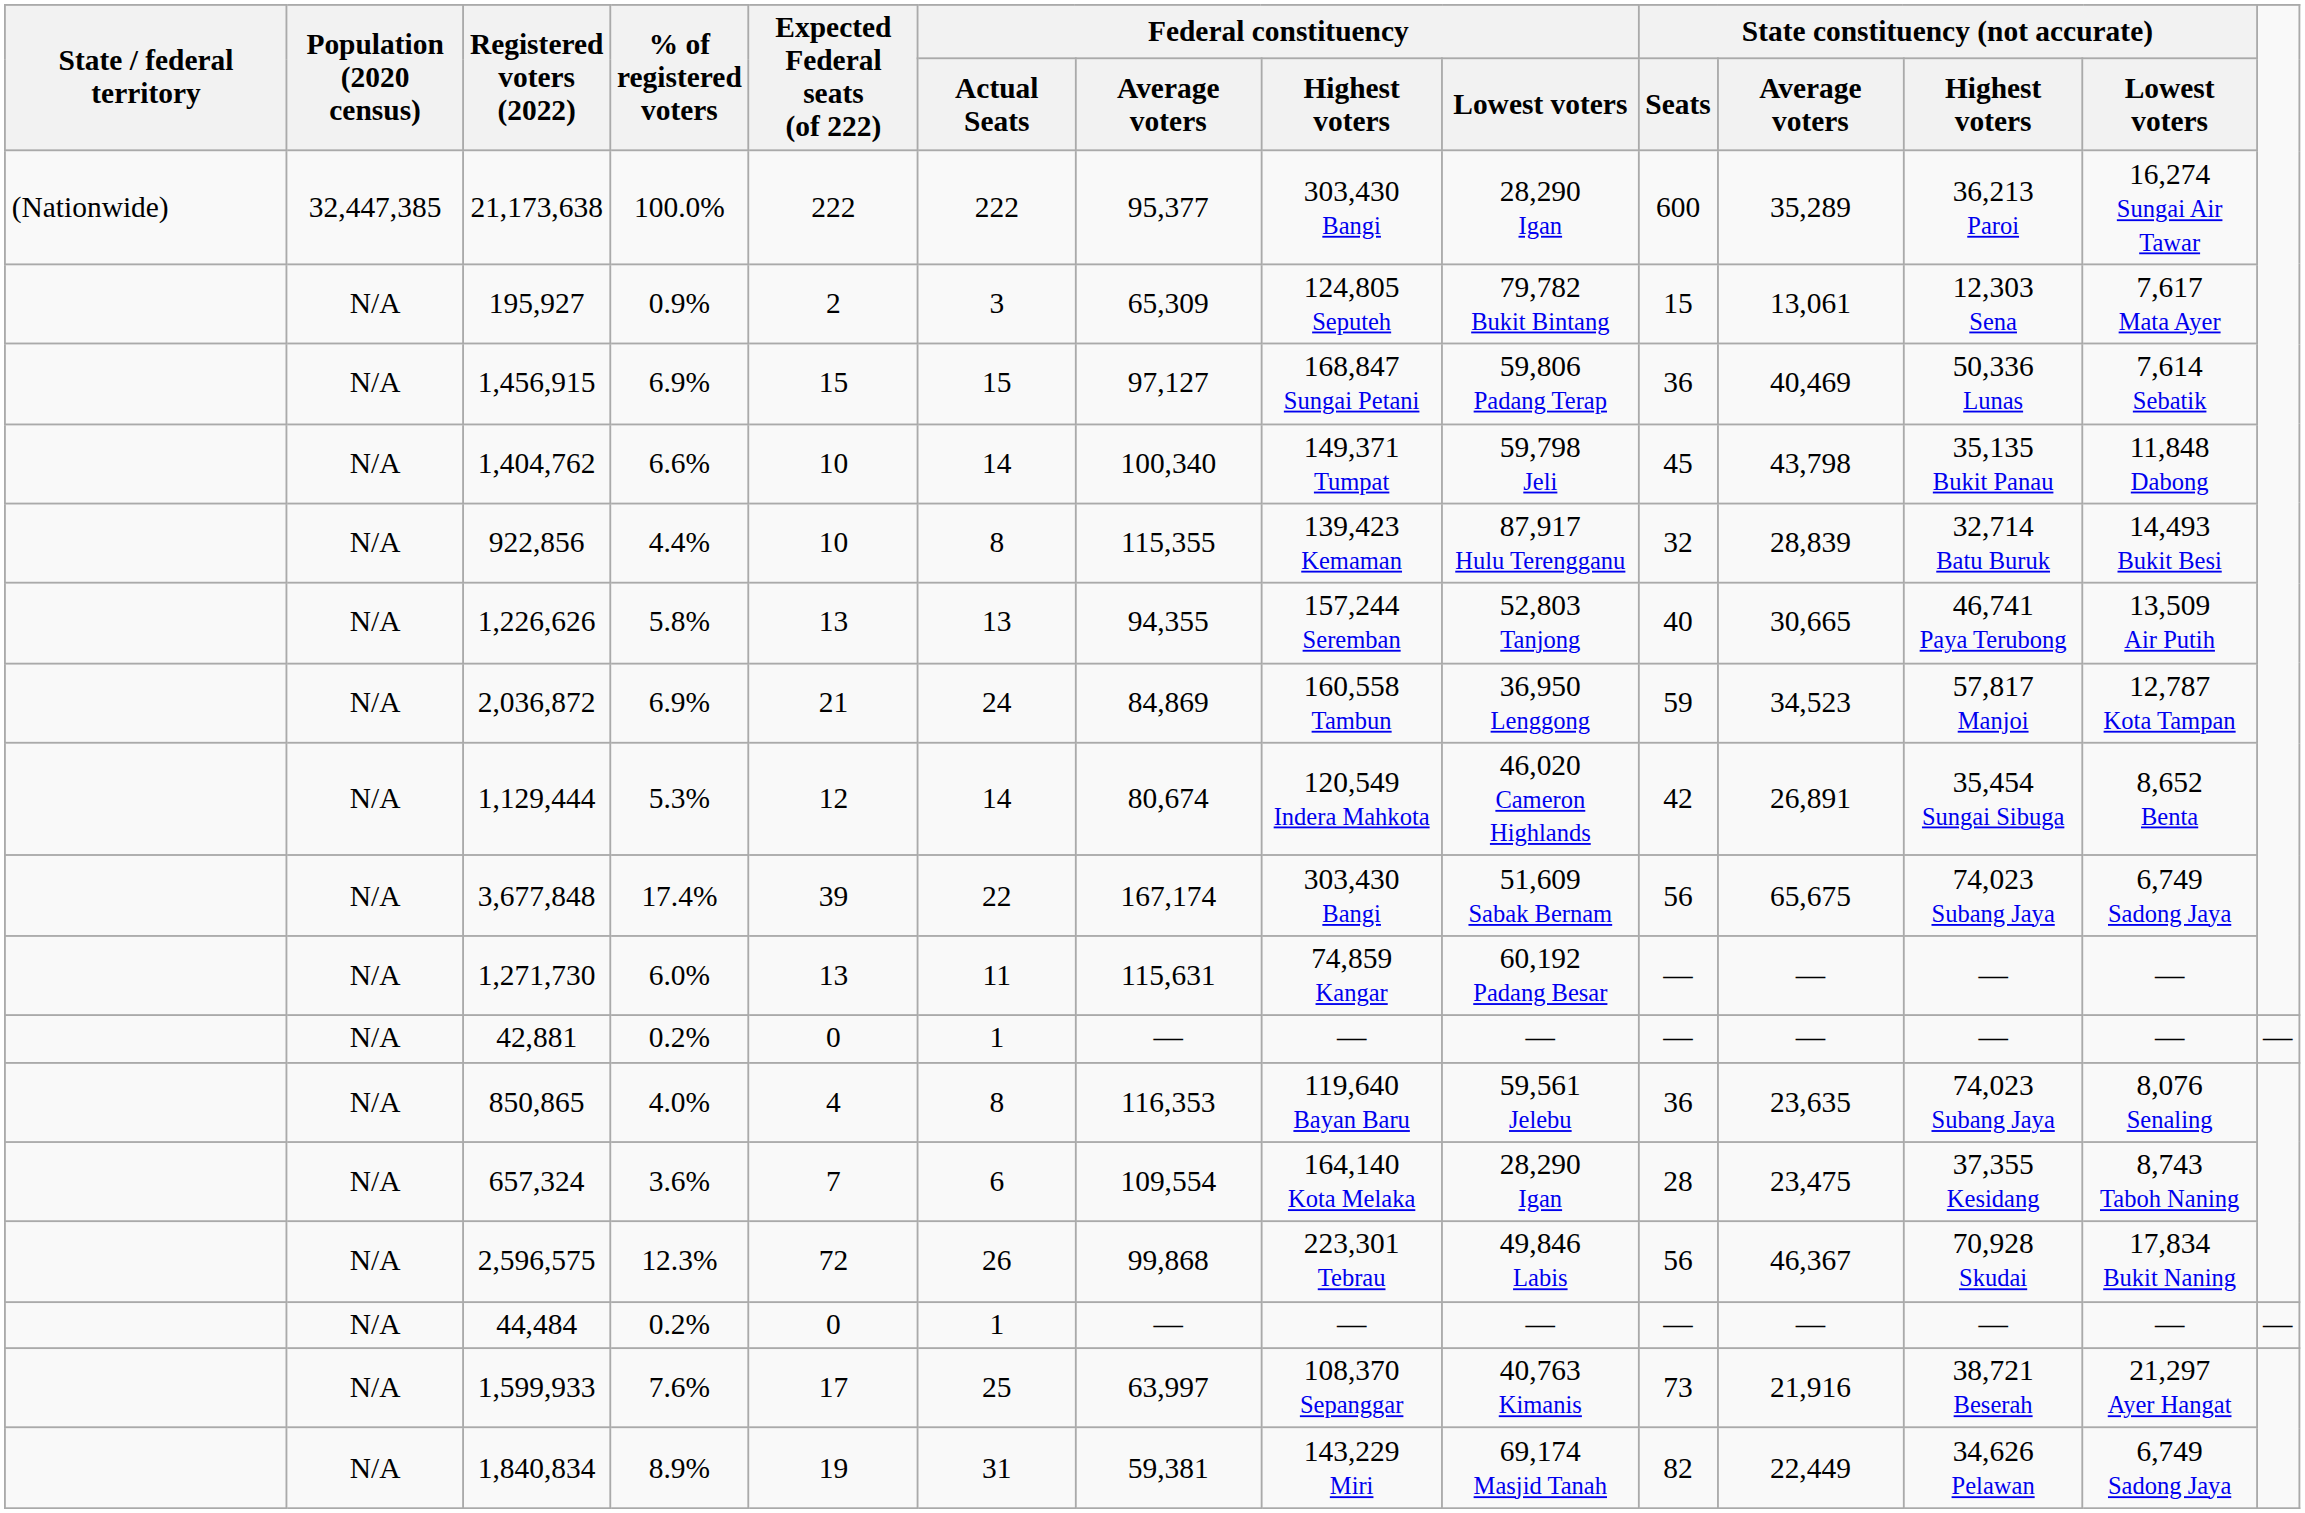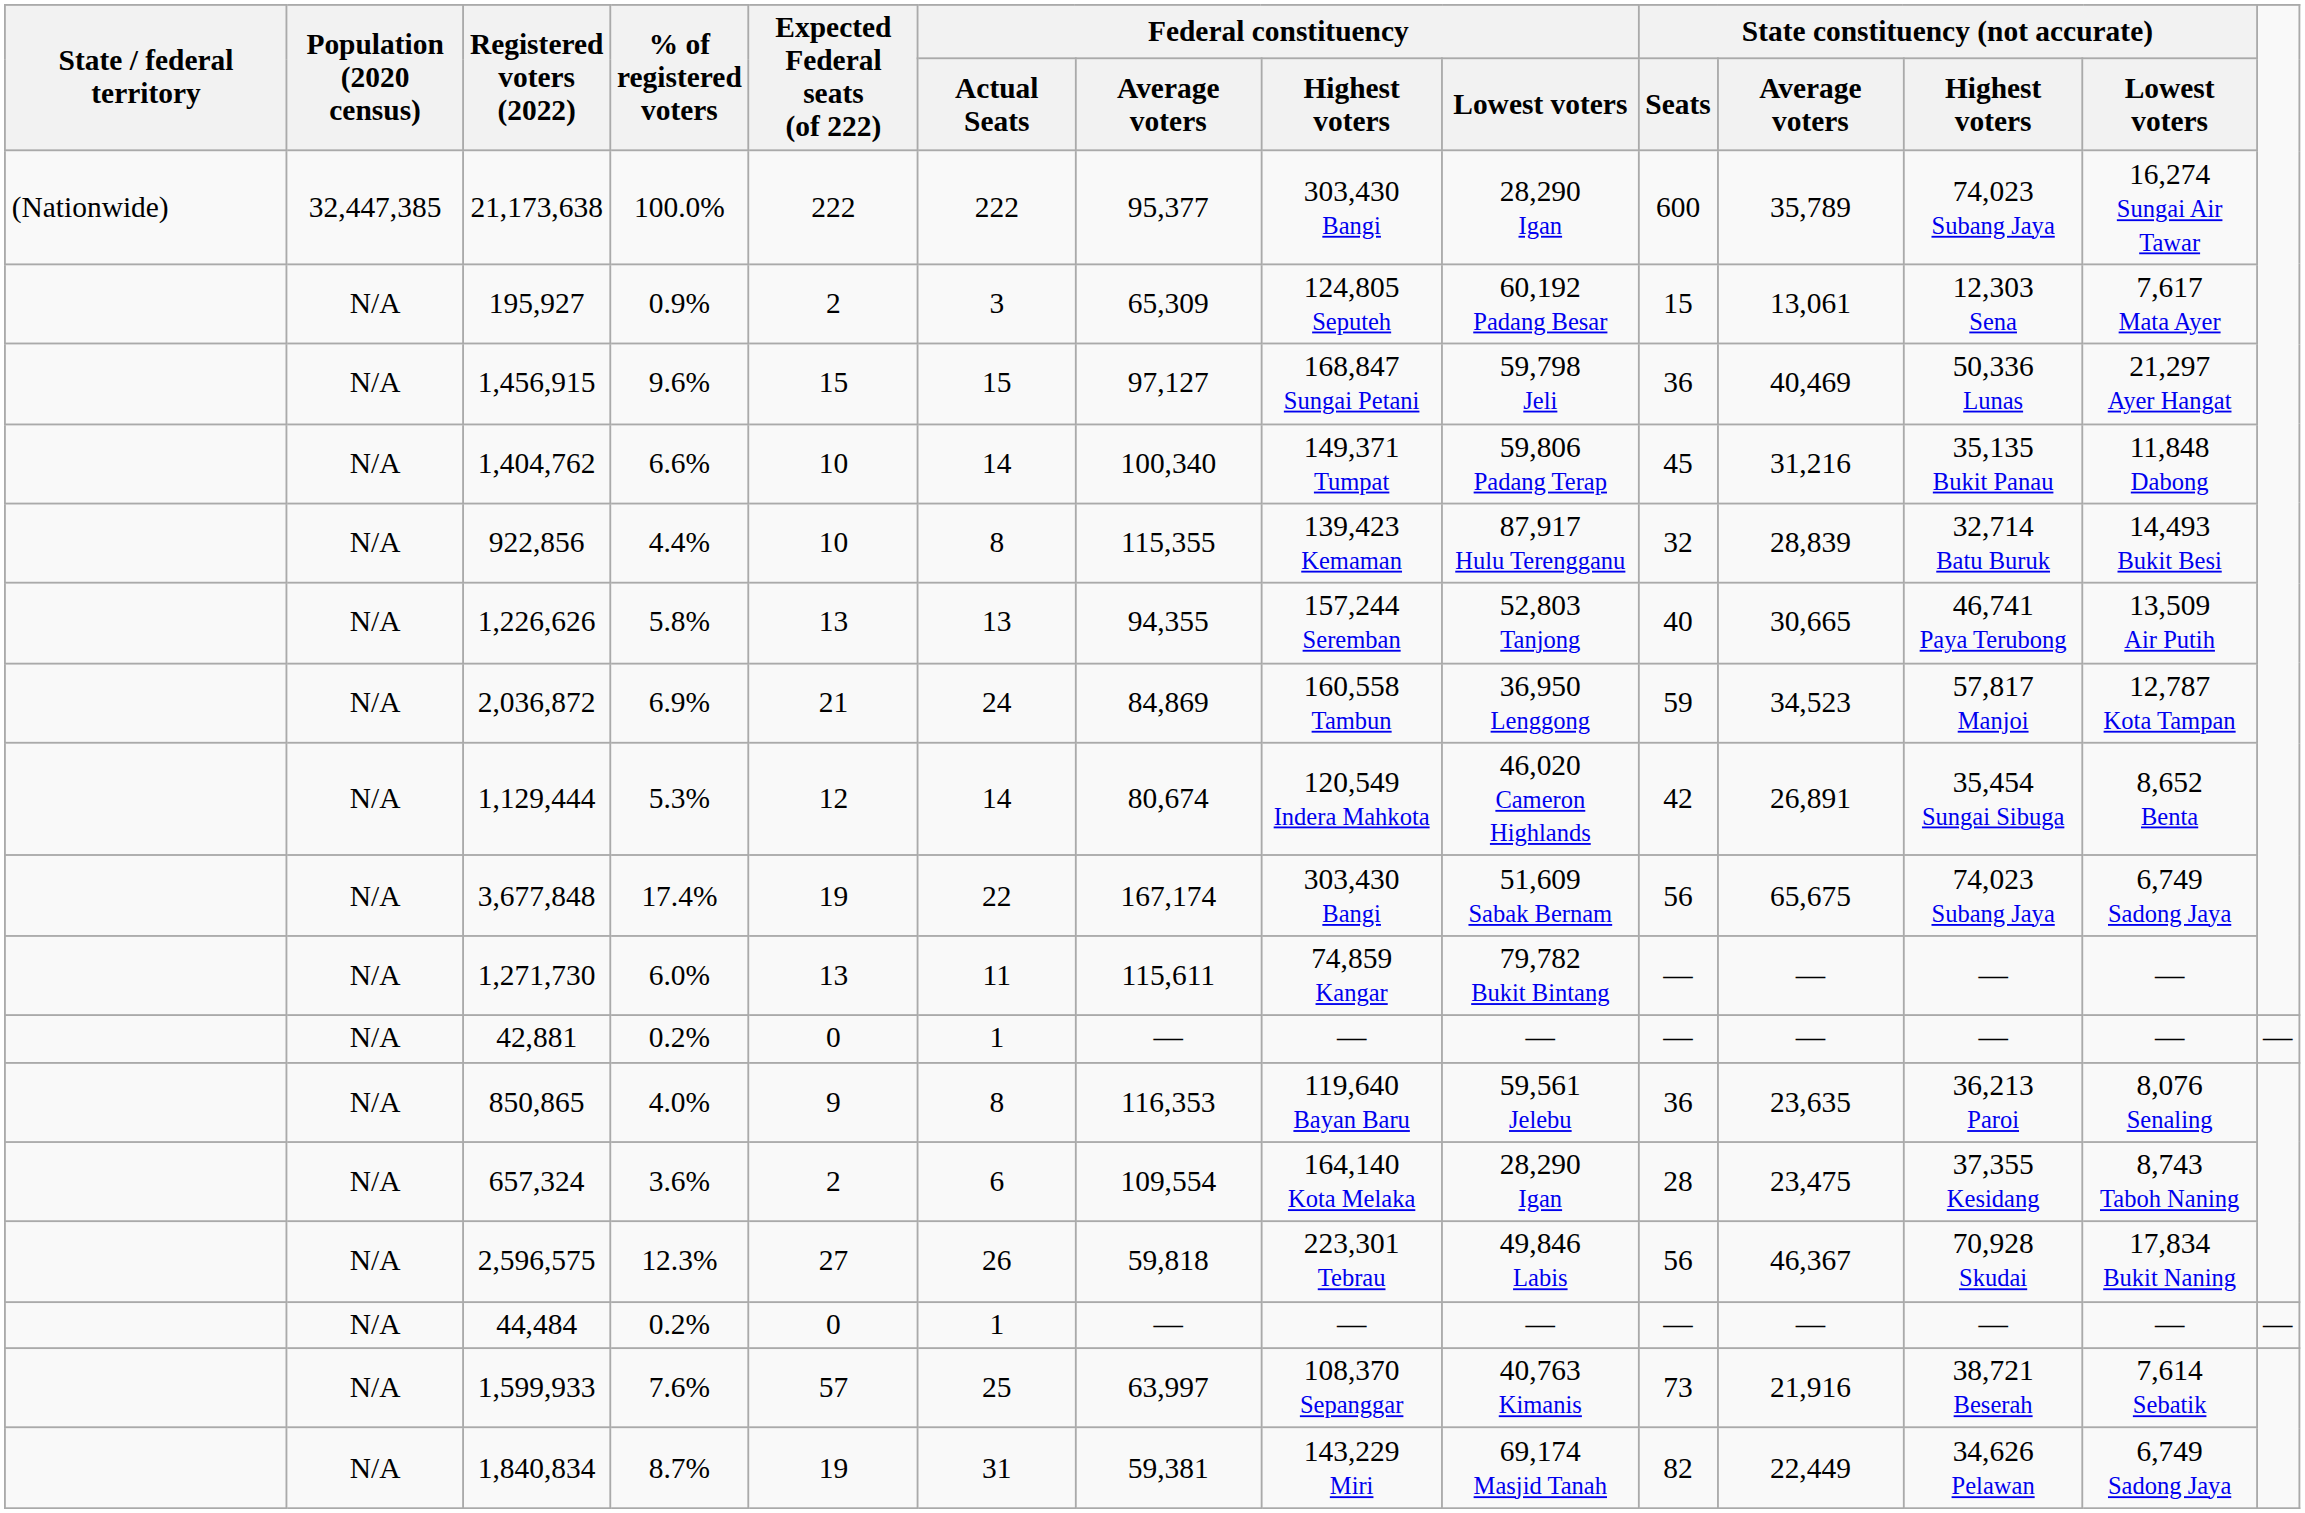 <table class="wikitable sortable" style="text-align:center;">
 <tr>
 <th rowspan="2">State / federal territory</th>
 <th rowspan="2">Population<br>(2020 census)</th>
 <th rowspan="2">Registered<br>voters<br>(2022)</th>
 <th rowspan="2">% of<br>registered<br>voters</th>
 <th rowspan="2">Expected<br>Federal seats<br>(of 222)</th>
 <th colspan="4">Federal constituency</th>
 <th colspan="4">State constituency (not accurate)</th>
 </tr>
 <tr>
 <th>Actual Seats</th>
 <th>Average voters</th>
 <th data-sort-type="number">Highest voters</th>
 <th data-sort-type="number">Lowest voters</th>
 <th>Seats</th>
 <th>Average voters</th>
 <th data-sort-type="number">Highest voters</th>
 <th data-sort-type="number">Lowest voters</th>
 </tr>
 <tr>
 <td style="text-align:left;"> (Nationwide)</td>
 <td>32,447,385</td>
 <td>21,173,638</td>
 <td>100.0%</td>
 <td>222</td>
 <td>222</td>
 <td>95,377</td>
 <td>303,430<br><small><a href='#'>Bangi</a></small></td>
 <td>28,290<br><small><a href='#'>Igan</a></small></td>
 <td>600</td>
-<td>35,289</td>
-<td>36,213<br><small><a href='#'>Paroi</a></small></td>
+<td>35,789</td>
+<td>74,023<br><small><a href='#'>Subang Jaya</a></small></td>
 <td>16,274<br><small><a href='#'>Sungai Air Tawar</a></small></td>
 </tr>
 <tr>
 <td style="text-align:left;"></td>
 <td>N/A</td>
 <td>195,927</td>
 <td>0.9%</td>
 <td>2</td>
 <td>3</td>
 <td>65,309</td>
 <td>124,805<br><small><a href='#'>Seputeh</a></small></td>
-<td>79,782<br><small><a href='#'>Bukit Bintang</a></small></td>
+<td>60,192<br><small><a href='#'>Padang Besar</a></small></td>
 <td>15</td>
 <td>13,061</td>
 <td>12,303<br><small><a href='#'>Sena</a></small></td>
 <td>7,617<br><small><a href='#'>Mata Ayer</a></small></td>
 </tr>
 <tr>
 <td style="text-align:left;"></td>
 <td>N/A</td>
 <td>1,456,915</td>
-<td>6.9%</td>
+<td>9.6%</td>
 <td>15</td>
 <td>15</td>
 <td>97,127</td>
 <td>168,847<br><small><a href='#'>Sungai Petani</a></small></td>
-<td>59,806<br><small><a href='#'>Padang Terap</a></small></td>
+<td>59,798<br><small><a href='#'>Jeli</a></small></td>
 <td>36</td>
 <td>40,469</td>
 <td>50,336<br><small><a href='#'>Lunas</a></small></td>
-<td>7,614<br><small><a href='#'>Sebatik</a></small></td>
+<td>21,297<br><small><a href='#'>Ayer Hangat</a></small></td>
 </tr>
 <tr>
 <td style="text-align:left;"></td>
 <td>N/A</td>
 <td>1,404,762</td>
 <td>6.6%</td>
 <td>10</td>
 <td>14</td>
 <td>100,340</td>
 <td>149,371<br><small><a href='#'>Tumpat</a></small></td>
-<td>59,798<br><small><a href='#'>Jeli</a></small></td>
+<td>59,806<br><small><a href='#'>Padang Terap</a></small></td>
 <td>45</td>
-<td>43,798</td>
+<td>31,216</td>
 <td>35,135<br><small><a href='#'>Bukit Panau</a></small></td>
 <td>11,848<br><small><a href='#'>Dabong</a></small></td>
 </tr>
 <tr>
 <td style="text-align:left;"></td>
 <td>N/A</td>
 <td>922,856</td>
 <td>4.4%</td>
 <td>10</td>
 <td>8</td>
 <td>115,355</td>
 <td>139,423<br><small><a href='#'>Kemaman</a></small></td>
 <td>87,917<br><small><a href='#'>Hulu Terengganu</a></small></td>
 <td>32</td>
 <td>28,839</td>
 <td>32,714<br><small><a href='#'>Batu Buruk</a></small></td>
 <td>14,493<br><small><a href='#'>Bukit Besi</a></small></td>
 </tr>
 <tr>
 <td style="text-align:left;"></td>
 <td>N/A</td>
 <td>1,226,626</td>
 <td>5.8%</td>
 <td>13</td>
 <td>13</td>
 <td>94,355</td>
 <td>157,244<br><small><a href='#'>Seremban</a></small></td>
 <td>52,803<br><small><a href='#'>Tanjong</a></small></td>
 <td>40</td>
 <td>30,665</td>
 <td>46,741<br><small><a href='#'>Paya Terubong</a></small></td>
 <td>13,509<br><small><a href='#'>Air Putih</a></small></td>
 </tr>
 <tr>
 <td style="text-align:left;"></td>
 <td>N/A</td>
 <td>2,036,872</td>
 <td>6.9%</td>
 <td>21</td>
 <td>24</td>
 <td>84,869</td>
 <td>160,558<br><small><a href='#'>Tambun</a></small></td>
 <td>36,950<br><small><a href='#'>Lenggong</a></small></td>
 <td>59</td>
 <td>34,523</td>
 <td>57,817<br><small><a href='#'>Manjoi</a></small></td>
 <td>12,787<br><small><a href='#'>Kota Tampan</a></small></td>
 </tr>
 <tr>
 <td style="text-align:left;"></td>
 <td>N/A</td>
 <td>1,129,444</td>
 <td>5.3%</td>
 <td>12</td>
 <td>14</td>
 <td>80,674</td>
 <td>120,549<br><small><a href='#'>Indera Mahkota</a></small></td>
 <td>46,020<br><small><a href='#'>Cameron Highlands</a></small></td>
 <td>42</td>
 <td>26,891</td>
 <td>35,454<br><small><a href='#'>Sungai Sibuga</a></small></td>
 <td>8,652<br><small><a href='#'>Benta</a></small></td>
 </tr>
 <tr>
 <td style="text-align:left;"></td>
 <td>N/A</td>
 <td>3,677,848</td>
 <td>17.4%</td>
-<td>39</td>
+<td>19</td>
 <td>22</td>
 <td>167,174</td>
 <td>303,430<br><small><a href='#'>Bangi</a></small></td>
 <td>51,609<br><small><a href='#'>Sabak Bernam</a></small></td>
 <td>56</td>
 <td>65,675</td>
 <td>74,023<br><small><a href='#'>Subang Jaya</a></small></td>
 <td>6,749<br><small><a href='#'>Sadong Jaya</a></small></td>
 </tr>
 <tr>
 <td style="text-align:left;"></td>
 <td>N/A</td>
 <td>1,271,730</td>
 <td>6.0%</td>
 <td>13</td>
 <td>11</td>
-<td>115,631</td>
+<td>115,611</td>
 <td>74,859<br><small><a href='#'>Kangar</a></small></td>
-<td>60,192<br><small><a href='#'>Padang Besar</a></small></td>
+<td>79,782<br><small><a href='#'>Bukit Bintang</a></small></td>
 <td>—</td>
 <td>—</td>
 <td>—</td>
 <td>—</td>
 </tr>
 <tr>
 <td style="text-align:left;"></td>
 <td>N/A</td>
 <td>42,881</td>
 <td>0.2%</td>
 <td>0</td>
 <td>1</td>
 <td>—</td>
 <td>—</td>
 <td>—</td>
 <td>—</td>
 <td>—</td>
 <td>—</td>
 <td>—</td>
 <td>—</td>
 </tr>
 <tr>
 <td style="text-align:left;"></td>
 <td>N/A</td>
 <td>850,865</td>
 <td>4.0%</td>
-<td>4</td>
+<td>9</td>
 <td>8</td>
 <td>116,353</td>
 <td>119,640<br><small><a href='#'>Bayan Baru</a></small></td>
 <td>59,561<br><small><a href='#'>Jelebu</a></small></td>
 <td>36</td>
 <td>23,635</td>
-<td>74,023<br><small><a href='#'>Subang Jaya</a></small></td>
+<td>36,213<br><small><a href='#'>Paroi</a></small></td>
 <td>8,076<br><small><a href='#'>Senaling</a></small></td>
 </tr>
 <tr>
 <td style="text-align:left;"></td>
 <td>N/A</td>
 <td>657,324</td>
 <td>3.6%</td>
-<td>7</td>
+<td>2</td>
 <td>6</td>
 <td>109,554</td>
 <td>164,140<br><small><a href='#'>Kota Melaka</a></small></td>
 <td>28,290<br><small><a href='#'>Igan</a></small></td>
 <td>28</td>
 <td>23,475</td>
 <td>37,355<br><small><a href='#'>Kesidang</a></small></td>
 <td>8,743<br><small><a href='#'>Taboh Naning</a></small></td>
 </tr>
 <tr>
 <td style="text-align:left;"></td>
 <td>N/A</td>
 <td>2,596,575</td>
 <td>12.3%</td>
-<td>72</td>
+<td>27</td>
 <td>26</td>
-<td>99,868</td>
+<td>59,818</td>
 <td>223,301<br><small><a href='#'>Tebrau</a></small></td>
 <td>49,846<br><small><a href='#'>Labis</a></small></td>
 <td>56</td>
 <td>46,367</td>
 <td>70,928<br><small><a href='#'>Skudai</a></small></td>
 <td>17,834<br><small><a href='#'>Bukit Naning</a></small></td>
 </tr>
 <tr>
 <td style="text-align:left;"></td>
 <td>N/A</td>
 <td>44,484</td>
 <td>0.2%</td>
 <td>0</td>
 <td>1</td>
 <td>—</td>
 <td>—</td>
 <td>—</td>
 <td>—</td>
 <td>—</td>
 <td>—</td>
 <td>—</td>
 <td>—</td>
 </tr>
 <tr>
 <td style="text-align:left;"></td>
 <td>N/A</td>
 <td>1,599,933</td>
 <td>7.6%</td>
-<td>17</td>
+<td>57</td>
 <td>25</td>
 <td>63,997</td>
 <td>108,370<br><small><a href='#'>Sepanggar</a></small></td>
 <td>40,763<br><small><a href='#'>Kimanis</a></small></td>
 <td>73</td>
 <td>21,916</td>
 <td>38,721<br><small><a href='#'>Beserah</a></small></td>
-<td>21,297<br><small><a href='#'>Ayer Hangat</a></small></td>
+<td>7,614<br><small><a href='#'>Sebatik</a></small></td>
 </tr>
 <tr>
 <td style="text-align:left;"></td>
 <td>N/A</td>
 <td>1,840,834</td>
-<td>8.9%</td>
+<td>8.7%</td>
 <td>19</td>
 <td>31</td>
 <td>59,381</td>
 <td>143,229<br><small><a href='#'>Miri</a></small></td>
 <td>69,174<br><small><a href='#'>Masjid Tanah</a></small></td>
 <td>82</td>
 <td>22,449</td>
 <td>34,626<br><small><a href='#'>Pelawan</a></small></td>
 <td>6,749<br><small><a href='#'>Sadong Jaya</a></small></td>
 </tr>
 </table>
